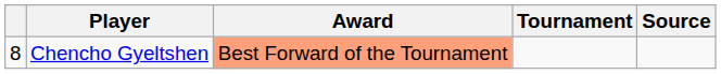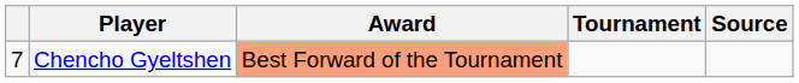 <table class="wikitable sortable" style="text-align:left; font-size:95%">
 <tr>
 <th></th>
 <th>Player</th>
 <th>Award</th>
 <th>Tournament</th>
 <th>Source</th>
 </tr>
 <tr>
-<td align=center>8</td>
+<td align=center>7</td>
 <td> <a href='#'>Chencho Gyeltshen</a></td>
 <td align=center style="background: lightsalmon;">Best Forward of the Tournament</td>
 <td></td>
 <td></td>
 </tr>
 </table>
